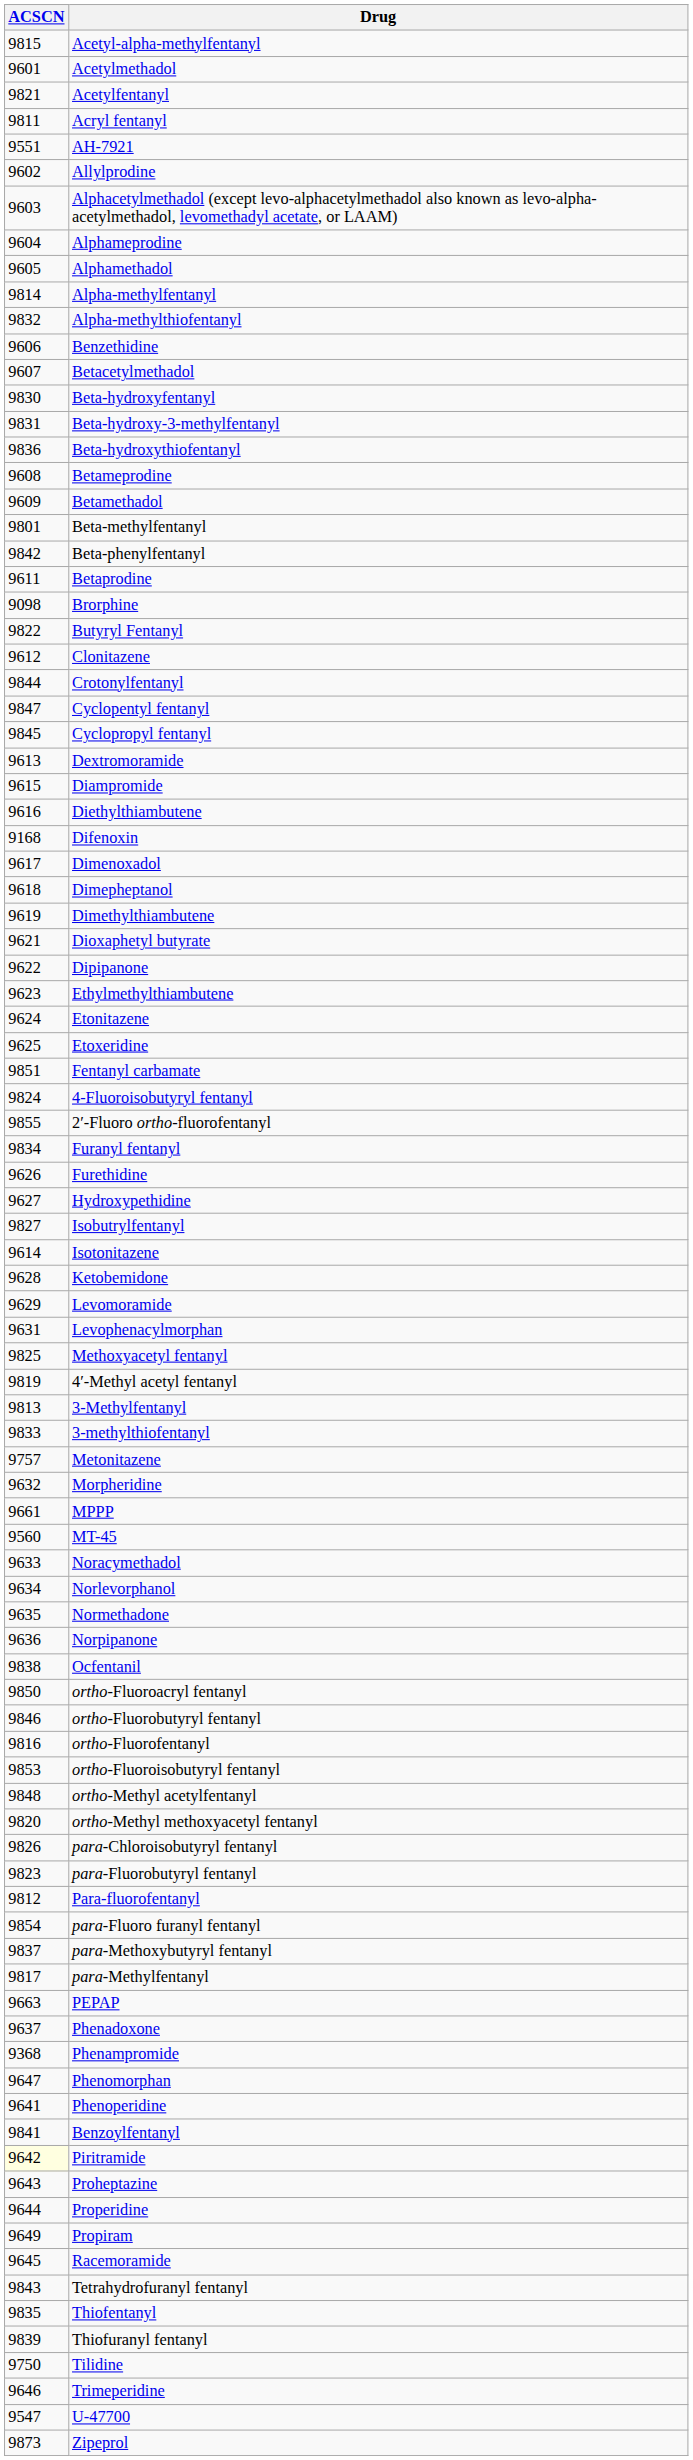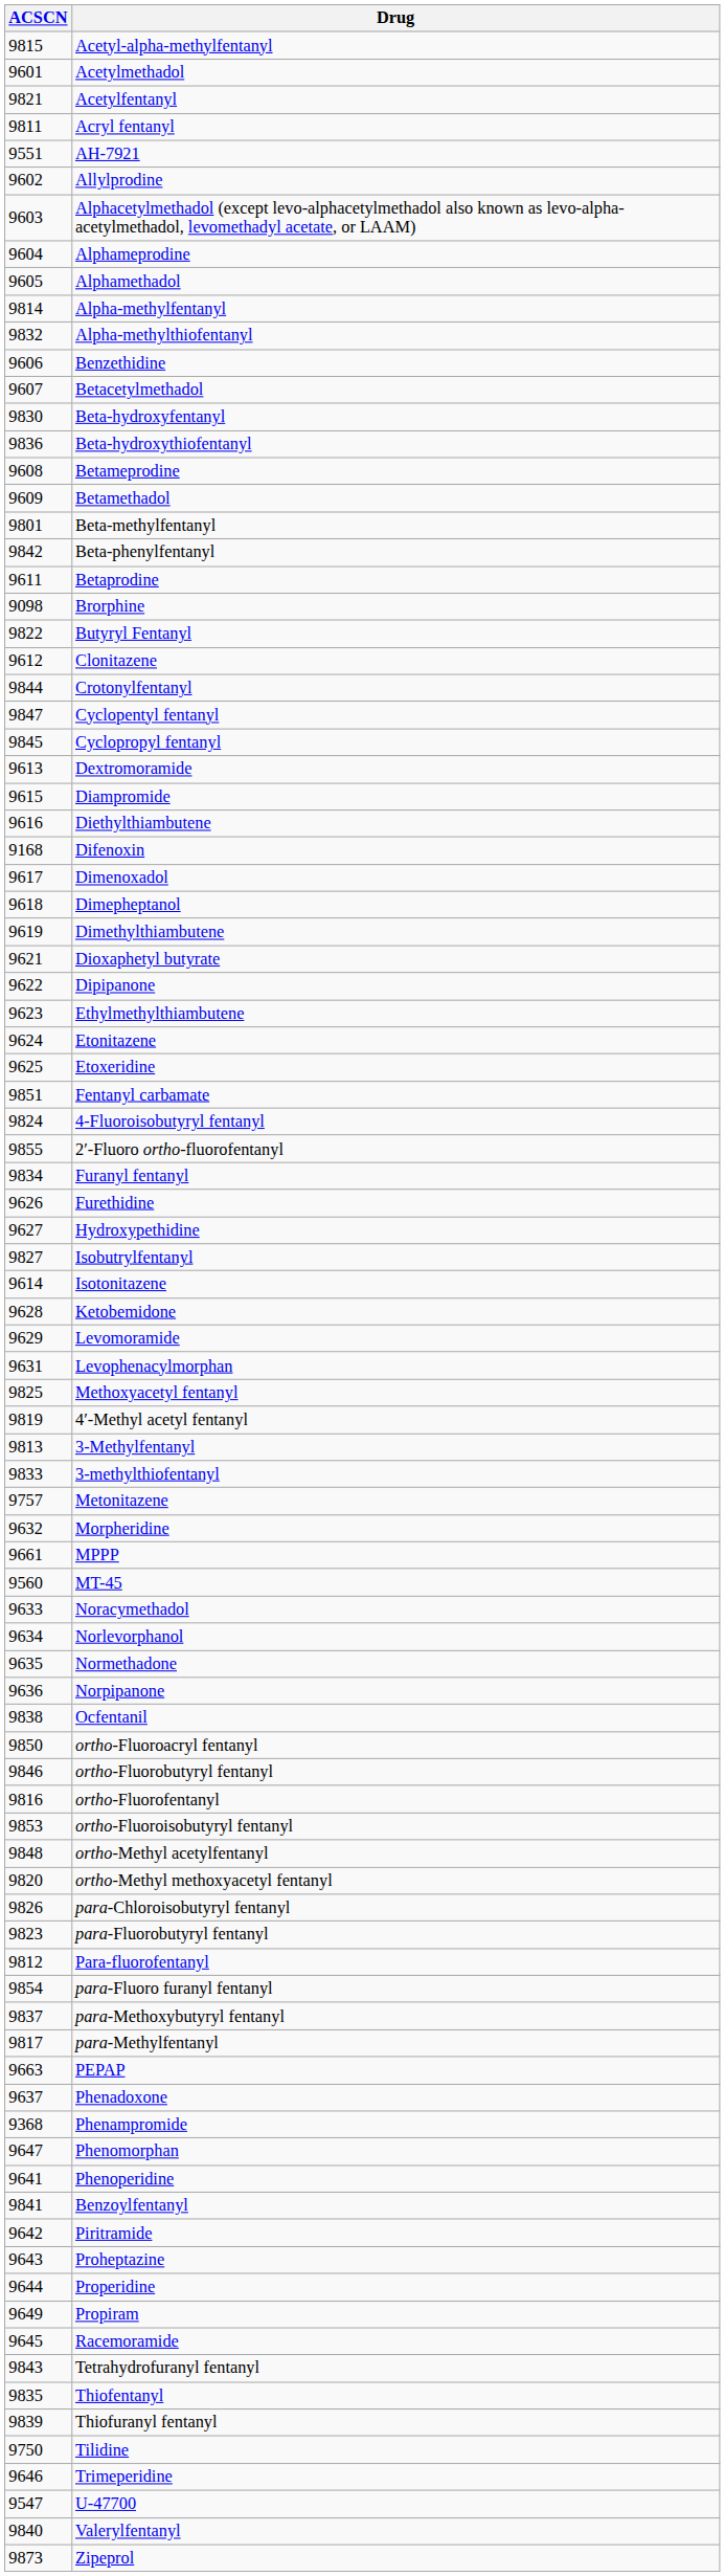 <table class="wikitable sortable">
 <tr>
 <th><a href='#'>ACSCN</a></th>
 <th width="600">Drug</th>
 </tr>
 <tr>
 <td>9815</td>
 <td><a href='#'>Acetyl-alpha-methylfentanyl</a></td>
 </tr>
 <tr>
 <td>9601</td>
 <td><a href='#'>Acetylmethadol</a></td>
 </tr>
 <tr>
 <td>9821</td>
 <td><a href='#'>Acetylfentanyl</a></td>
 </tr>
 <tr>
 <td>9811</td>
 <td><a href='#'>Acryl fentanyl</a></td>
 </tr>
 <tr>
 <td>9551</td>
 <td><a href='#'>AH-7921</a></td>
 </tr>
 <tr>
 <td>9602</td>
 <td><a href='#'>Allylprodine</a></td>
 </tr>
 <tr>
 <td>9603</td>
 <td><a href='#'>Alphacetylmethadol</a> (except levo-alphacetylmethadol also known as levo-alpha-acetylmethadol, <a href='#'>levomethadyl acetate</a>, or LAAM)</td>
 </tr>
 <tr>
 <td>9604</td>
 <td><a href='#'>Alphameprodine</a></td>
 </tr>
 <tr>
 <td>9605</td>
 <td><a href='#'>Alphamethadol</a></td>
 </tr>
 <tr>
 <td>9814</td>
 <td><a href='#'>Alpha-methylfentanyl</a></td>
 </tr>
 <tr>
 <td>9832</td>
 <td><a href='#'>Alpha-methylthiofentanyl</a></td>
 </tr>
 <tr>
 <td>9606</td>
 <td><a href='#'>Benzethidine</a></td>
 </tr>
 <tr>
 <td>9607</td>
 <td><a href='#'>Betacetylmethadol</a></td>
 </tr>
 <tr>
 <td>9830</td>
 <td><a href='#'>Beta-hydroxyfentanyl</a></td>
-</tr>
-<tr>
-<td>9831</td>
-<td><a href='#'>Beta-hydroxy-3-methylfentanyl</a></td>
 </tr>
 <tr>
 <td>9836</td>
 <td><a href='#'>Beta-hydroxythiofentanyl</a></td>
 </tr>
 <tr>
 <td>9608</td>
 <td><a href='#'>Betameprodine</a></td>
 </tr>
 <tr>
 <td>9609</td>
 <td><a href='#'>Betamethadol</a></td>
 </tr>
 <tr>
 <td>9801</td>
 <td>Beta-methylfentanyl</td>
 </tr>
 <tr>
 <td>9842</td>
 <td>Beta-phenylfentanyl</td>
 </tr>
 <tr>
 <td>9611</td>
 <td><a href='#'>Betaprodine</a></td>
 </tr>
 <tr>
 <td>9098</td>
 <td><a href='#'>Brorphine</a></td>
 </tr>
 <tr>
 <td>9822</td>
 <td><a href='#'>Butyryl Fentanyl</a></td>
 </tr>
 <tr>
 <td>9612</td>
 <td><a href='#'>Clonitazene</a></td>
 </tr>
 <tr>
 <td>9844</td>
 <td><a href='#'>Crotonylfentanyl</a></td>
 </tr>
 <tr>
 <td>9847</td>
 <td><a href='#'>Cyclopentyl fentanyl</a></td>
 </tr>
 <tr>
 <td>9845</td>
 <td><a href='#'>Cyclopropyl fentanyl</a></td>
 </tr>
 <tr>
 <td>9613</td>
 <td><a href='#'>Dextromoramide</a></td>
 </tr>
 <tr>
 <td>9615</td>
 <td><a href='#'>Diampromide</a></td>
 </tr>
 <tr>
 <td>9616</td>
 <td><a href='#'>Diethylthiambutene</a></td>
 </tr>
 <tr>
 <td>9168</td>
 <td><a href='#'>Difenoxin</a></td>
 </tr>
 <tr>
 <td>9617</td>
 <td><a href='#'>Dimenoxadol</a></td>
 </tr>
 <tr>
 <td>9618</td>
 <td><a href='#'>Dimepheptanol</a></td>
 </tr>
 <tr>
 <td>9619</td>
 <td><a href='#'>Dimethylthiambutene</a></td>
 </tr>
 <tr>
 <td>9621</td>
 <td><a href='#'>Dioxaphetyl butyrate</a></td>
 </tr>
 <tr>
 <td>9622</td>
 <td><a href='#'>Dipipanone</a></td>
 </tr>
 <tr>
 <td>9623</td>
 <td><a href='#'>Ethylmethylthiambutene</a></td>
 </tr>
 <tr>
 <td>9624</td>
 <td><a href='#'>Etonitazene</a></td>
 </tr>
 <tr>
 <td>9625</td>
 <td><a href='#'>Etoxeridine</a></td>
 </tr>
 <tr>
 <td>9851</td>
 <td><a href='#'>Fentanyl carbamate</a></td>
 </tr>
 <tr>
 <td>9824</td>
 <td><a href='#'>4-Fluoroisobutyryl fentanyl</a></td>
 </tr>
 <tr>
 <td>9855</td>
 <td>2′-Fluoro <em>ortho</em>-fluorofentanyl</td>
 </tr>
 <tr>
 <td>9834</td>
 <td><a href='#'>Furanyl fentanyl</a></td>
 </tr>
 <tr>
 <td>9626</td>
 <td><a href='#'>Furethidine</a></td>
 </tr>
 <tr>
 <td>9627</td>
 <td><a href='#'>Hydroxypethidine</a></td>
 </tr>
 <tr>
 <td>9827</td>
 <td><a href='#'>Isobutrylfentanyl</a></td>
 </tr>
 <tr>
 <td>9614</td>
 <td><a href='#'>Isotonitazene</a></td>
 </tr>
 <tr>
 <td>9628</td>
 <td><a href='#'>Ketobemidone</a></td>
 </tr>
 <tr>
 <td>9629</td>
 <td><a href='#'>Levomoramide</a></td>
 </tr>
 <tr>
 <td>9631</td>
 <td><a href='#'>Levophenacylmorphan</a></td>
 </tr>
 <tr>
 <td>9825</td>
 <td><a href='#'>Methoxyacetyl fentanyl</a></td>
 </tr>
 <tr>
 <td>9819</td>
 <td>4′-Methyl acetyl fentanyl</td>
 </tr>
 <tr>
 <td>9813</td>
 <td><a href='#'>3-Methylfentanyl</a></td>
 </tr>
 <tr>
 <td>9833</td>
 <td><a href='#'>3-methylthiofentanyl</a></td>
 </tr>
 <tr>
 <td>9757</td>
 <td><a href='#'>Metonitazene</a></td>
 </tr>
 <tr>
 <td>9632</td>
 <td><a href='#'>Morpheridine</a></td>
 </tr>
 <tr>
 <td>9661</td>
 <td><a href='#'>MPPP</a></td>
 </tr>
 <tr>
 <td>9560</td>
 <td><a href='#'>MT-45</a></td>
 </tr>
 <tr>
 <td>9633</td>
 <td><a href='#'>Noracymethadol</a></td>
 </tr>
 <tr>
 <td>9634</td>
 <td><a href='#'>Norlevorphanol</a></td>
 </tr>
 <tr>
 <td>9635</td>
 <td><a href='#'>Normethadone</a></td>
 </tr>
 <tr>
 <td>9636</td>
 <td><a href='#'>Norpipanone</a></td>
 </tr>
 <tr>
 <td>9838</td>
 <td><a href='#'>Ocfentanil</a></td>
 </tr>
 <tr>
 <td>9850</td>
 <td><em>ortho</em>-Fluoroacryl fentanyl</td>
 </tr>
 <tr>
 <td>9846</td>
 <td><em>ortho</em>-Fluorobutyryl fentanyl</td>
 </tr>
 <tr>
 <td>9816</td>
 <td><em>ortho</em>-Fluorofentanyl</td>
 </tr>
 <tr>
 <td>9853</td>
 <td><em>ortho</em>-Fluoroisobutyryl fentanyl</td>
 </tr>
 <tr>
 <td>9848</td>
 <td><em>ortho</em>-Methyl acetylfentanyl</td>
 </tr>
 <tr>
 <td>9820</td>
 <td><em>ortho</em>-Methyl methoxyacetyl fentanyl</td>
 </tr>
 <tr>
 <td>9826</td>
 <td><em>para</em>-Chloroisobutyryl fentanyl</td>
 </tr>
 <tr>
 <td>9823</td>
 <td><em>para</em>-Fluorobutyryl fentanyl</td>
 </tr>
 <tr>
 <td>9812</td>
 <td><a href='#'>Para-fluorofentanyl</a></td>
 </tr>
 <tr>
 <td>9854</td>
 <td><em>para</em>-Fluoro furanyl fentanyl</td>
 </tr>
 <tr>
 <td>9837</td>
 <td><em>para</em>-Methoxybutyryl fentanyl</td>
 </tr>
 <tr>
 <td>9817</td>
 <td><em>para</em>-Methylfentanyl</td>
 </tr>
 <tr>
 <td>9663</td>
 <td><a href='#'>PEPAP</a></td>
 </tr>
 <tr>
 <td>9637</td>
 <td><a href='#'>Phenadoxone</a></td>
 </tr>
 <tr>
 <td>9368</td>
 <td><a href='#'>Phenampromide</a></td>
 </tr>
 <tr>
 <td>9647</td>
 <td><a href='#'>Phenomorphan</a></td>
 </tr>
 <tr>
 <td>9641</td>
 <td><a href='#'>Phenoperidine</a></td>
 </tr>
 <tr>
 <td>9841</td>
 <td><a href='#'>Benzoylfentanyl</a></td>
 </tr>
 <tr>
-<td style="background: lightyellow;">9642</td>
+<td>9642</td>
 <td><a href='#'>Piritramide</a></td>
 </tr>
 <tr>
 <td>9643</td>
 <td><a href='#'>Proheptazine</a></td>
 </tr>
 <tr>
 <td>9644</td>
 <td><a href='#'>Properidine</a></td>
 </tr>
 <tr>
 <td>9649</td>
 <td><a href='#'>Propiram</a></td>
 </tr>
 <tr>
 <td>9645</td>
 <td><a href='#'>Racemoramide</a></td>
 </tr>
 <tr>
 <td>9843</td>
 <td>Tetrahydrofuranyl fentanyl</td>
 </tr>
 <tr>
 <td>9835</td>
 <td><a href='#'>Thiofentanyl</a></td>
 </tr>
 <tr>
 <td>9839</td>
 <td>Thiofuranyl fentanyl</td>
 </tr>
 <tr>
 <td>9750</td>
 <td><a href='#'>Tilidine</a></td>
 </tr>
 <tr>
 <td>9646</td>
 <td><a href='#'>Trimeperidine</a></td>
 </tr>
 <tr>
 <td>9547</td>
 <td><a href='#'>U-47700</a></td>
 </tr>
 <tr>
+<td>9840</td>
+<td><a href='#'>Valerylfentanyl</a></td>
+</tr>
+<tr>
 <td>9873</td>
 <td><a href='#'>Zipeprol</a></td>
 </tr>
 </table>
